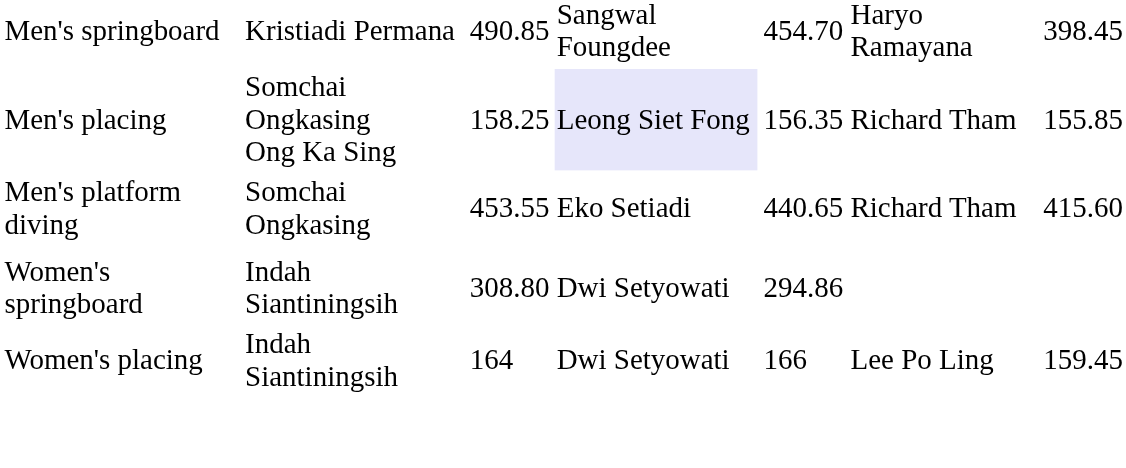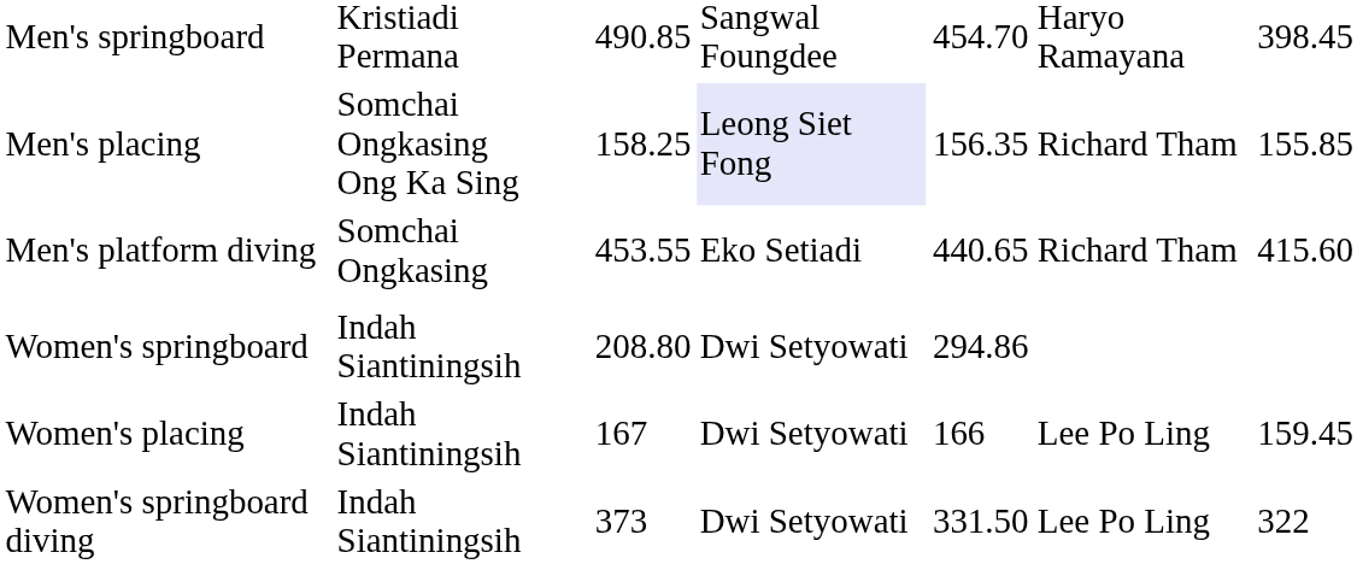 <table>
 <tr>
 <td>Men's springboard</td>
 <td> Kristiadi Permana</td>
 <td>490.85</td>
 <td> Sangwal Foungdee</td>
 <td>454.70</td>
 <td> Haryo Ramayana</td>
 <td>398.45</td>
 </tr>
 <tr>
 <td>Men's placing</td>
 <td> Somchai Ongkasing <br>  Ong Ka Sing</td>
 <td>158.25</td>
 <td style="background: lavender;"> Leong Siet Fong</td>
 <td>156.35</td>
 <td> Richard Tham</td>
 <td>155.85</td>
 </tr>
 <tr>
 <td>Men's platform diving</td>
 <td> Somchai Ongkasing</td>
 <td>453.55</td>
 <td> Eko Setiadi</td>
 <td>440.65</td>
 <td> Richard Tham</td>
 <td>415.60</td>
 </tr>
 <tr>
 <td></td>
 <td></td>
 <td></td>
 </tr>
 <tr>
 <td>Women's springboard</td>
 <td> Indah Siantiningsih</td>
-<td>308.80</td>
+<td>208.80</td>
 <td> Dwi Setyowati</td>
 <td>294.86</td>
 <td></td>
 </tr>
 <tr>
 <td>Women's placing</td>
 <td> Indah Siantiningsih</td>
-<td>164</td>
+<td>167</td>
 <td> Dwi Setyowati</td>
 <td>166</td>
 <td> Lee Po Ling</td>
 <td>159.45</td>
 </tr>
+<tr>
+<td>Women's springboard diving</td>
+<td> Indah Siantiningsih</td>
+<td>373</td>
+<td> Dwi Setyowati</td>
+<td>331.50</td>
+<td> Lee Po Ling</td>
+<td>322</td>
+</tr>
 </table>
